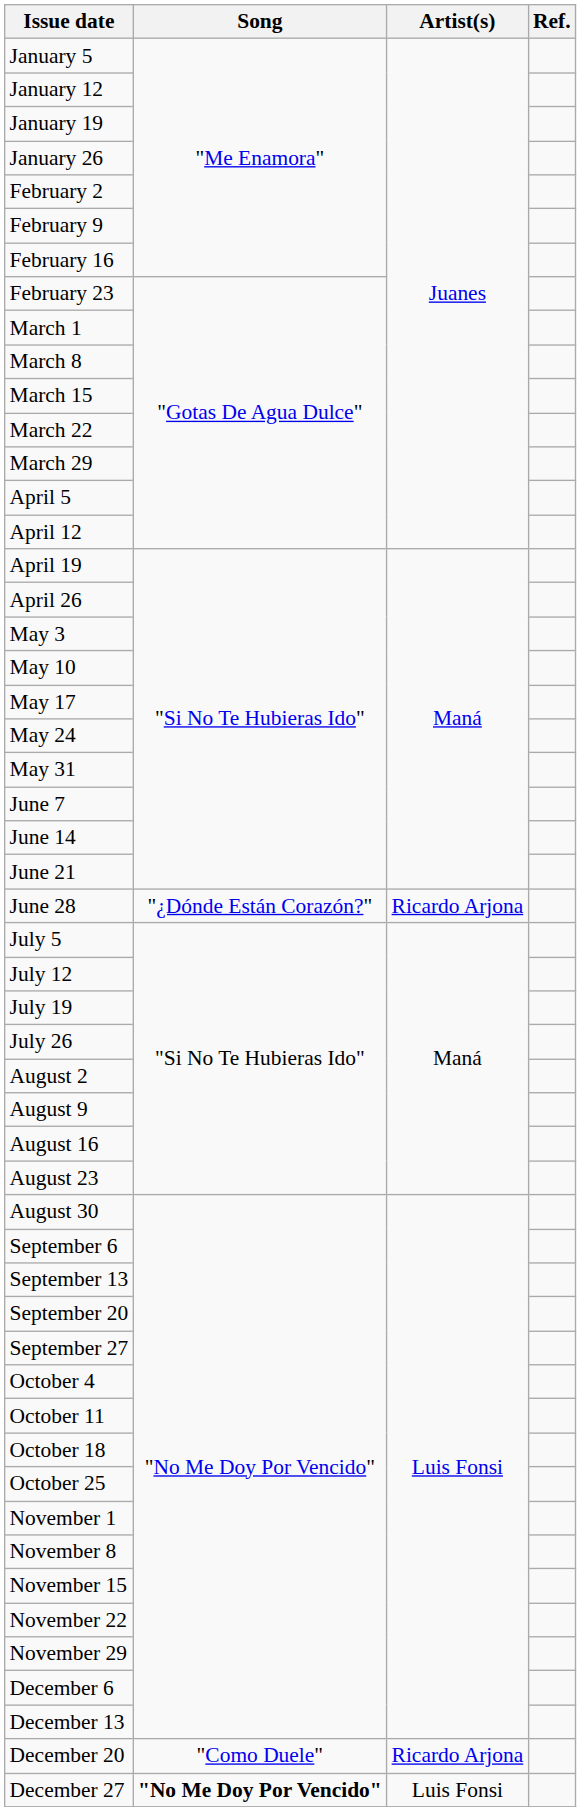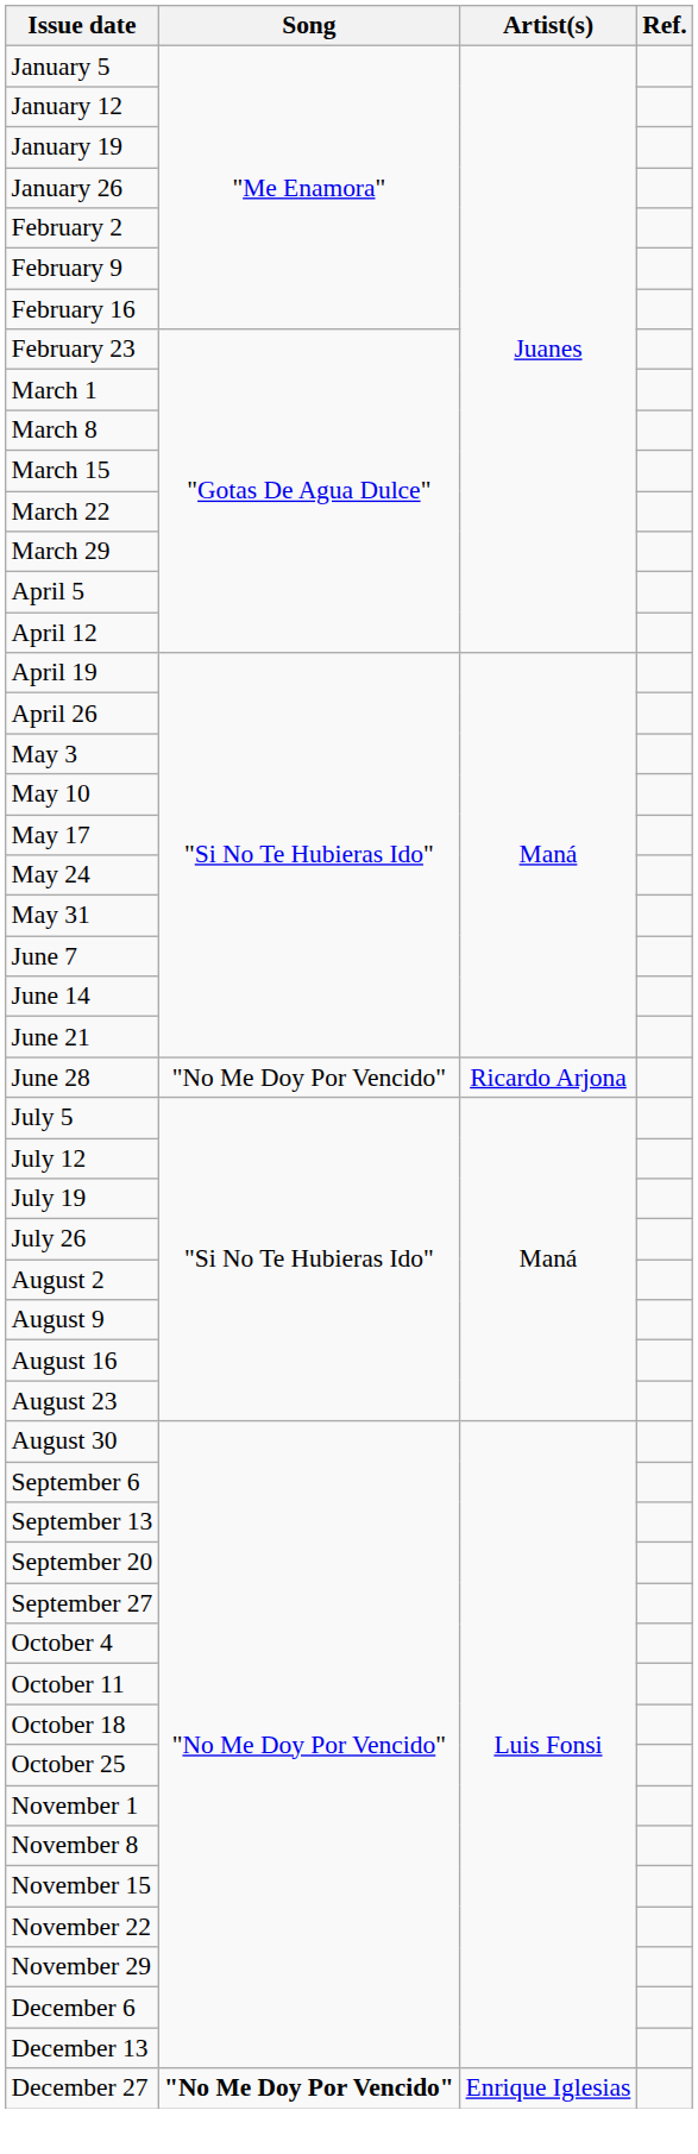 <table class="wikitable">
 <tr>
 <th>Issue date</th>
 <th>Song</th>
 <th>Artist(s)</th>
 <th>Ref.</th>
 </tr>
 <tr>
 <td>January 5</td>
 <td style="text-align: center;" rowspan="7">"<a href='#'>Me Enamora</a>"</td>
 <td style="text-align: center;" rowspan="15"><a href='#'>Juanes</a></td>
 <td style="text-align: center;"></td>
 </tr>
 <tr>
 <td>January 12</td>
 <td style="text-align: center;"></td>
 </tr>
 <tr>
 <td>January 19</td>
 <td style="text-align: center;"></td>
 </tr>
 <tr>
 <td>January 26</td>
 <td style="text-align: center;"></td>
 </tr>
 <tr>
 <td>February 2</td>
 <td style="text-align: center;"></td>
 </tr>
 <tr>
 <td>February 9</td>
 <td style="text-align: center;"></td>
 </tr>
 <tr>
 <td>February 16</td>
 <td style="text-align: center;"></td>
 </tr>
 <tr>
 <td>February 23</td>
 <td style="text-align: center;" rowspan="8">"<a href='#'>Gotas De Agua Dulce</a>"</td>
 <td style="text-align: center;"></td>
 </tr>
 <tr>
 <td>March 1</td>
 <td style="text-align: center;"></td>
 </tr>
 <tr>
 <td>March 8</td>
 <td style="text-align: center;"></td>
 </tr>
 <tr>
 <td>March 15</td>
 <td style="text-align: center;"></td>
 </tr>
 <tr>
 <td>March 22</td>
 <td style="text-align: center;"></td>
 </tr>
 <tr>
 <td>March 29</td>
 <td style="text-align: center;"></td>
 </tr>
 <tr>
 <td>April 5</td>
 <td style="text-align: center;"></td>
 </tr>
 <tr>
 <td>April 12</td>
 <td style="text-align: center;"></td>
 </tr>
 <tr>
 <td>April 19</td>
 <td style="text-align: center;" rowspan="10">"<a href='#'>Si No Te Hubieras Ido</a>"</td>
 <td style="text-align: center;" rowspan="10"><a href='#'>Maná</a></td>
 <td style="text-align: center;"></td>
 </tr>
 <tr>
 <td>April 26</td>
 <td style="text-align: center;"></td>
 </tr>
 <tr>
 <td>May 3</td>
 <td style="text-align: center;"></td>
 </tr>
 <tr>
 <td>May 10</td>
 <td style="text-align: center;"></td>
 </tr>
 <tr>
 <td>May 17</td>
 <td style="text-align: center;"></td>
 </tr>
 <tr>
 <td>May 24</td>
 <td style="text-align: center;"></td>
 </tr>
 <tr>
 <td>May 31</td>
 <td style="text-align: center;"></td>
 </tr>
 <tr>
 <td>June 7</td>
 <td style="text-align: center;"></td>
 </tr>
 <tr>
 <td>June 14</td>
 <td style="text-align: center;"></td>
 </tr>
 <tr>
 <td>June 21</td>
 <td style="text-align: center;"></td>
 </tr>
 <tr>
 <td>June 28</td>
-<td style="text-align: center;" rowspan="1">"<a href='#'>¿Dónde Están Corazón?</a>"</td>
+<td style="text-align: center;" rowspan="1">"No Me Doy Por Vencido"</td>
 <td style="text-align: center;" rowspan="1"><a href='#'>Ricardo Arjona</a></td>
 <td style="text-align: center;"></td>
 </tr>
 <tr>
 <td>July 5</td>
 <td style="text-align: center;" rowspan="8">"Si No Te Hubieras Ido"</td>
 <td style="text-align: center;" rowspan="8">Maná</td>
 <td style="text-align: center;"></td>
 </tr>
 <tr>
 <td>July 12</td>
 <td style="text-align: center;"></td>
 </tr>
 <tr>
 <td>July 19</td>
 <td style="text-align: center;"></td>
 </tr>
 <tr>
 <td>July 26</td>
 <td style="text-align: center;"></td>
 </tr>
 <tr>
 <td>August 2</td>
 <td style="text-align: center;"></td>
 </tr>
 <tr>
 <td>August 9</td>
 <td style="text-align: center;"></td>
 </tr>
 <tr>
 <td>August 16</td>
 <td style="text-align: center;"></td>
 </tr>
 <tr>
 <td>August 23</td>
 <td style="text-align: center;"></td>
 </tr>
 <tr>
 <td>August 30</td>
 <td style="text-align: center;" rowspan="16">"<a href='#'>No Me Doy Por Vencido</a>"</td>
 <td style="text-align: center;" rowspan="16"><a href='#'>Luis Fonsi</a></td>
 <td style="text-align: center;"></td>
 </tr>
 <tr>
 <td>September 6</td>
 <td style="text-align: center;"></td>
 </tr>
 <tr>
 <td>September 13</td>
 <td style="text-align: center;"></td>
 </tr>
 <tr>
 <td>September 20</td>
 <td style="text-align: center;"></td>
 </tr>
 <tr>
 <td>September 27</td>
 <td style="text-align: center;"></td>
 </tr>
 <tr>
 <td>October 4</td>
 <td style="text-align: center;"></td>
 </tr>
 <tr>
 <td>October 11</td>
 <td style="text-align: center;"></td>
 </tr>
 <tr>
 <td>October 18</td>
 <td style="text-align: center;"></td>
 </tr>
 <tr>
 <td>October 25</td>
 <td style="text-align: center;"></td>
 </tr>
 <tr>
 <td>November 1</td>
 <td style="text-align: center;"></td>
 </tr>
 <tr>
 <td>November 8</td>
 <td style="text-align: center;"></td>
 </tr>
 <tr>
 <td>November 15</td>
 <td style="text-align: center;"></td>
 </tr>
 <tr>
 <td>November 22</td>
 <td style="text-align: center;"></td>
 </tr>
 <tr>
 <td>November 29</td>
 <td style="text-align: center;"></td>
 </tr>
 <tr>
 <td>December 6</td>
 <td style="text-align: center;"></td>
 </tr>
 <tr>
 <td>December 13</td>
 <td style="text-align: center;"></td>
 </tr>
 <tr>
-<td>December 20</td>
-<td style="text-align: center;" rowspan="1">"<a href='#'>Como Duele</a>"</td>
-<td style="text-align: center;" rowspan="1"><a href='#'>Ricardo Arjona</a></td>
-<td style="text-align: center;"></td>
-</tr>
-<tr>
 <td>December 27</td>
 <td style="text-align: center;" rowspan="1"><strong>"No Me Doy Por Vencido"</strong></td>
-<td style="text-align: center;" rowspan="1">Luis Fonsi</td>
+<td style="text-align: center;" rowspan="1"><a href='#'>Enrique Iglesias</a></td>
 <td style="text-align: center;"></td>
 </tr>
 <tr>
 </tr>
 </table>
